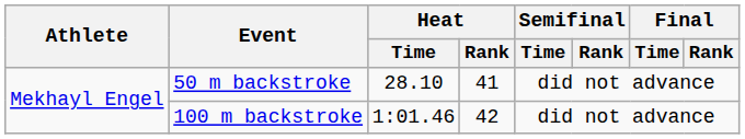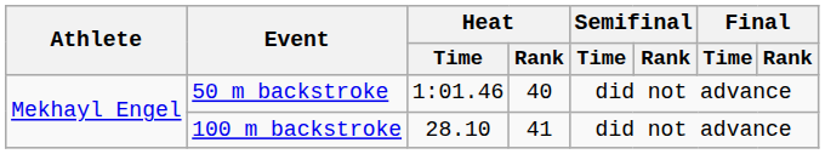 <table class="wikitable" style="text-align:center; font-size:90%">
 <tr>
 <th rowspan="2">Athlete</th>
 <th rowspan="2">Event</th>
 <th colspan="2">Heat</th>
 <th colspan="2">Semifinal</th>
 <th colspan="2">Final</th>
 </tr>
 <tr style="font-size:95%">
 <th>Time</th>
 <th>Rank</th>
 <th>Time</th>
 <th>Rank</th>
 <th>Time</th>
 <th>Rank</th>
 </tr>
 <tr>
 <td align=left rowspan=2><a href='#'>Mekhayl Engel</a></td>
 <td align=left><a href='#'>50 m backstroke</a></td>
+<td>1:01.46</td>
+<td>40</td>
+<td colspan=4>did not advance</td>
+</tr>
+<tr>
+<td align=left><a href='#'>100 m backstroke</a></td>
 <td>28.10</td>
 <td>41</td>
 <td colspan=4>did not advance</td>
 </tr>
-<tr>
-<td align=left><a href='#'>100 m backstroke</a></td>
-<td>1:01.46</td>
-<td>42</td>
-<td colspan=4>did not advance</td>
-</tr>
 </table>
